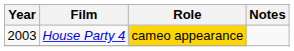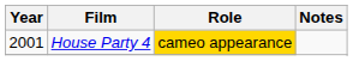 <table class="wikitable" style="font-size: 95%;">
 <tr>
 <th>Year</th>
 <th>Film</th>
 <th>Role</th>
 <th>Notes</th>
 </tr>
 <tr>
-<td>2003</td>
+<td>2001</td>
 <td><em><a href='#'>House Party 4</a></em></td>
 <td style="background: gold;">cameo appearance</td>
 </tr>
 <tr>
 </tr>
 </table>
